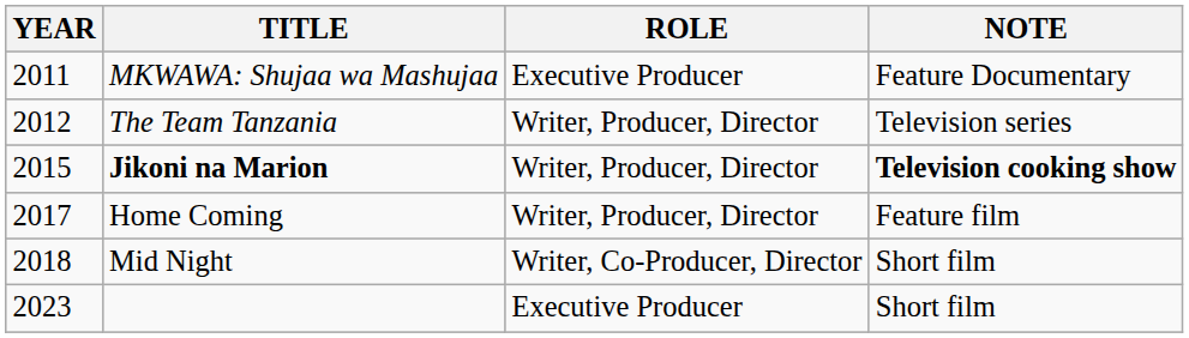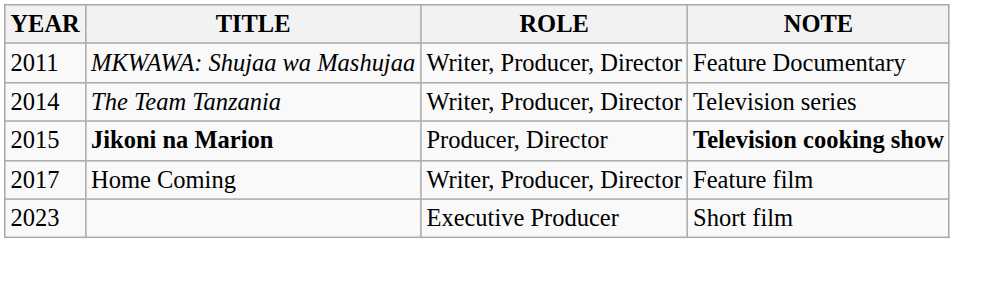 <table class="wikitable">
 <tr>
 <th>YEAR</th>
 <th>TITLE</th>
 <th>ROLE</th>
 <th>NOTE</th>
 </tr>
 <tr>
 <td>2011</td>
 <td><em>MKWAWA: Shujaa wa Mashujaa</em></td>
-<td>Executive Producer</td>
+<td>Writer, Producer, Director</td>
 <td>Feature Documentary</td>
 </tr>
 <tr>
-<td>2012</td>
+<td>2014</td>
 <td><em>The Team Tanzania</em></td>
 <td>Writer, Producer, Director</td>
 <td>Television series</td>
 </tr>
 <tr>
 <td>2015</td>
 <td><strong>Jikoni na Marion<em></td>
-<td>Writer, Producer, Director</td>
+<td>Producer, Director</td>
 <td><strong>Television cooking show</strong></td>
 </tr>
 <tr>
 <td>2017</td>
 <td></em>Home Coming<em></td>
 <td>Writer, Producer, Director</td>
 <td>Feature film</td>
 </tr>
 <tr>
-<td>2018</td>
-<td></em>Mid Night<em></td>
-<td>Writer, Co-Producer, Director</td>
-<td>Short film</td>
-</tr>
-<tr>
 <td>2023</td>
 <td></td>
 <td>Executive Producer</td>
 <td>Short film</td>
 </tr>
 </table>
